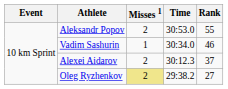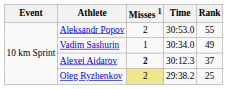 <table class="wikitable" style="font-size:90%">
 <tr>
 <th>Event</th>
 <th>Athlete</th>
 <th>Misses <sup>1</sup></th>
 <th>Time</th>
 <th>Rank</th>
 </tr>
 <tr>
 <td rowspan="4">10 km Sprint</td>
 <td><a href='#'>Aleksandr Popov</a></td>
 <td align="center">2</td>
 <td align="center">30:53.0</td>
 <td align="center">55</td>
 </tr>
 <tr>
 <td><a href='#'>Vadim Sashurin</a></td>
 <td align="center">1</td>
 <td align="center">30:34.0</td>
-<td align="center">46</td>
+<td align="center">49</td>
 </tr>
 <tr>
 <td><a href='#'>Alexei Aidarov</a></td>
-<td align="center">2</td>
+<td align="center"><strong>2</strong></td>
 <td align="center">30:12.3</td>
 <td align="center">37</td>
 </tr>
 <tr>
 <td><a href='#'>Oleg Ryzhenkov</a></td>
 <td align="center" style="background: khaki;">2</td>
 <td align="center">29:38.2</td>
-<td align="center">27</td>
+<td align="center">25</td>
 </tr>
 </table>
